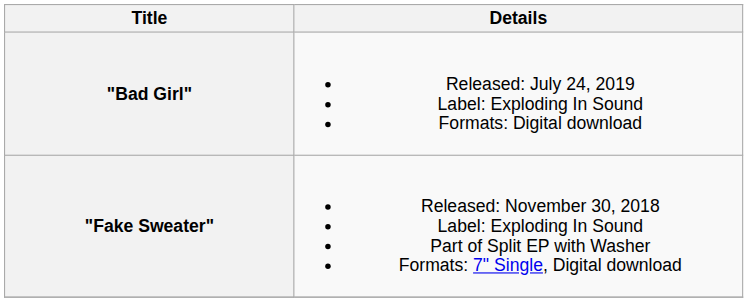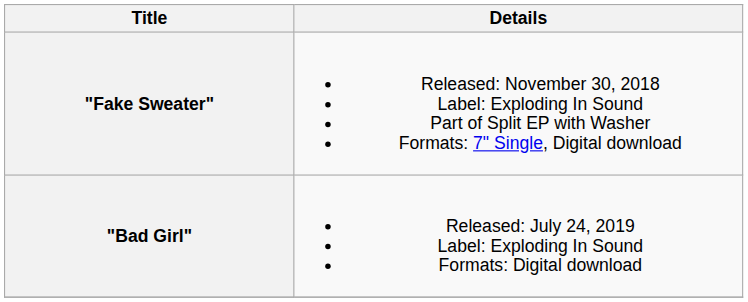 <table class="wikitable plainrowheaders" style="text-align:center;">
 <tr>
 <th scope="col" rowspan="1" style="width:16em;">Title</th>
 <th scope="col" rowspan="1" style="width:25em;">Details</th>
 </tr>
 <tr>
+<th scope="row">"Fake Sweater"</th>
+<td><br><ul><li>Released: November 30, 2018</li><li>Label: Exploding In Sound</li><li>Part of Split EP with Washer</li><li>Formats: <a href='#'>7" Single</a>, Digital download</li></ul></td>
+</tr>
+<tr>
 <th scope="row">"Bad Girl"</th>
 <td><br><ul><li>Released: July 24, 2019</li><li>Label: Exploding In Sound</li><li>Formats: Digital download</li></ul></td>
 </tr>
 <tr>
-<th scope="row">"Fake Sweater"</th>
-<td><br><ul><li>Released: November 30, 2018</li><li>Label: Exploding In Sound</li><li>Part of Split EP with Washer</li><li>Formats: <a href='#'>7" Single</a>, Digital download</li></ul></td>
-</tr>
-<tr>
 </tr>
 </table>
